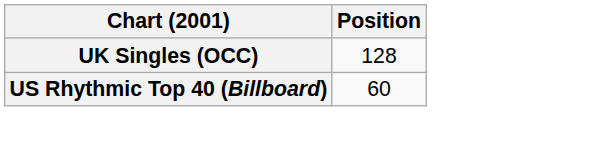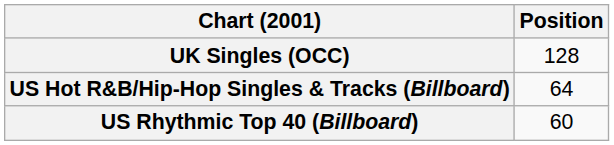 <table class="wikitable sortable plainrowheaders" style="text-align:center">
 <tr>
 <th scope="col">Chart (2001)</th>
 <th scope="col">Position</th>
 </tr>
 <tr>
 <th scope="row">UK Singles (OCC)</th>
 <td>128</td>
 </tr>
 <tr>
+<th scope="row">US Hot R&B/Hip-Hop Singles & Tracks (<em>Billboard</em>)</th>
+<td>64</td>
+</tr>
+<tr>
 <th scope="row">US Rhythmic Top 40 (<em>Billboard</em>)</th>
 <td>60</td>
 </tr>
 </table>
